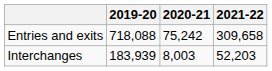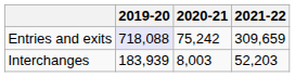 <table class="wikitable">
 <tr>
 <th></th>
 <th>2019-20</th>
 <th>2020-21</th>
 <th>2021-22</th>
 </tr>
 <tr>
 <td>Entries and exits</td>
-<td>718,088</td>
+<td style="background: lavender;">718,088</td>
 <td>75,242</td>
-<td>309,658</td>
+<td>309,659</td>
 </tr>
 <tr>
 <td>Interchanges</td>
 <td>183,939</td>
 <td>8,003</td>
 <td>52,203</td>
 </tr>
 </table>
